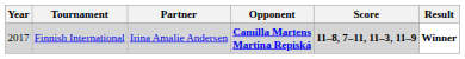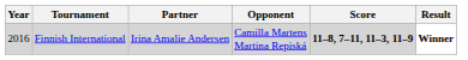 <table class="sortable wikitable" style="font-size: 90%;">
 <tr>
 <th>Year</th>
 <th>Tournament</th>
 <th>Partner</th>
 <th>Opponent</th>
 <th>Score</th>
 <th>Result</th>
 </tr>
 <tr style="background:#D5D5D5">
-<td align="center">2017</td>
+<td align="center">2016</td>
 <td align="left"><a href='#'>Finnish International</a></td>
 <td align="left"> <a href='#'>Irina Amalie Andersen</a></td>
-<td align="left"><strong> <a href='#'>Camilla Martens</a><br> <a href='#'>Martina Repiská</a></strong></td>
+<td align="left"> <a href='#'>Camilla Martens</a><br> <a href='#'>Martina Repiská</a></td>
 <td align="left"><strong>11–8, 7–11, 11–3, 11–9</strong></td>
 <td style="text-align:left; background:white"> <strong>Winner</strong></td>
 </tr>
 </table>
